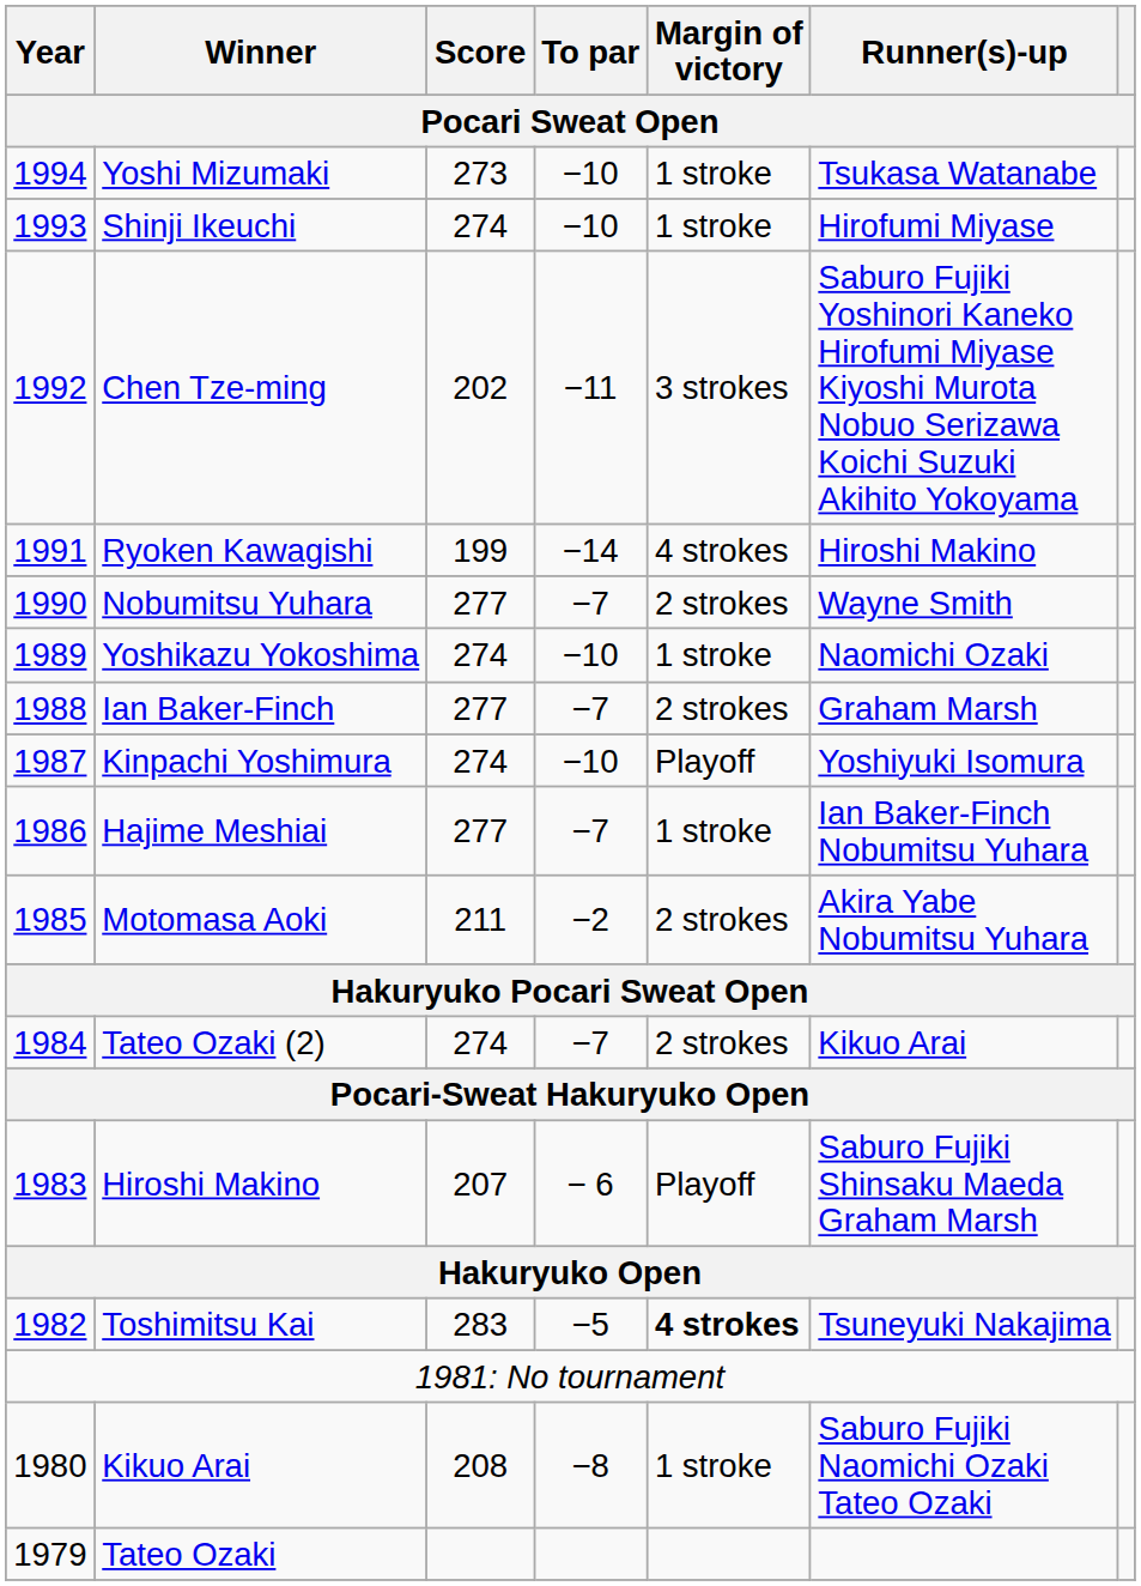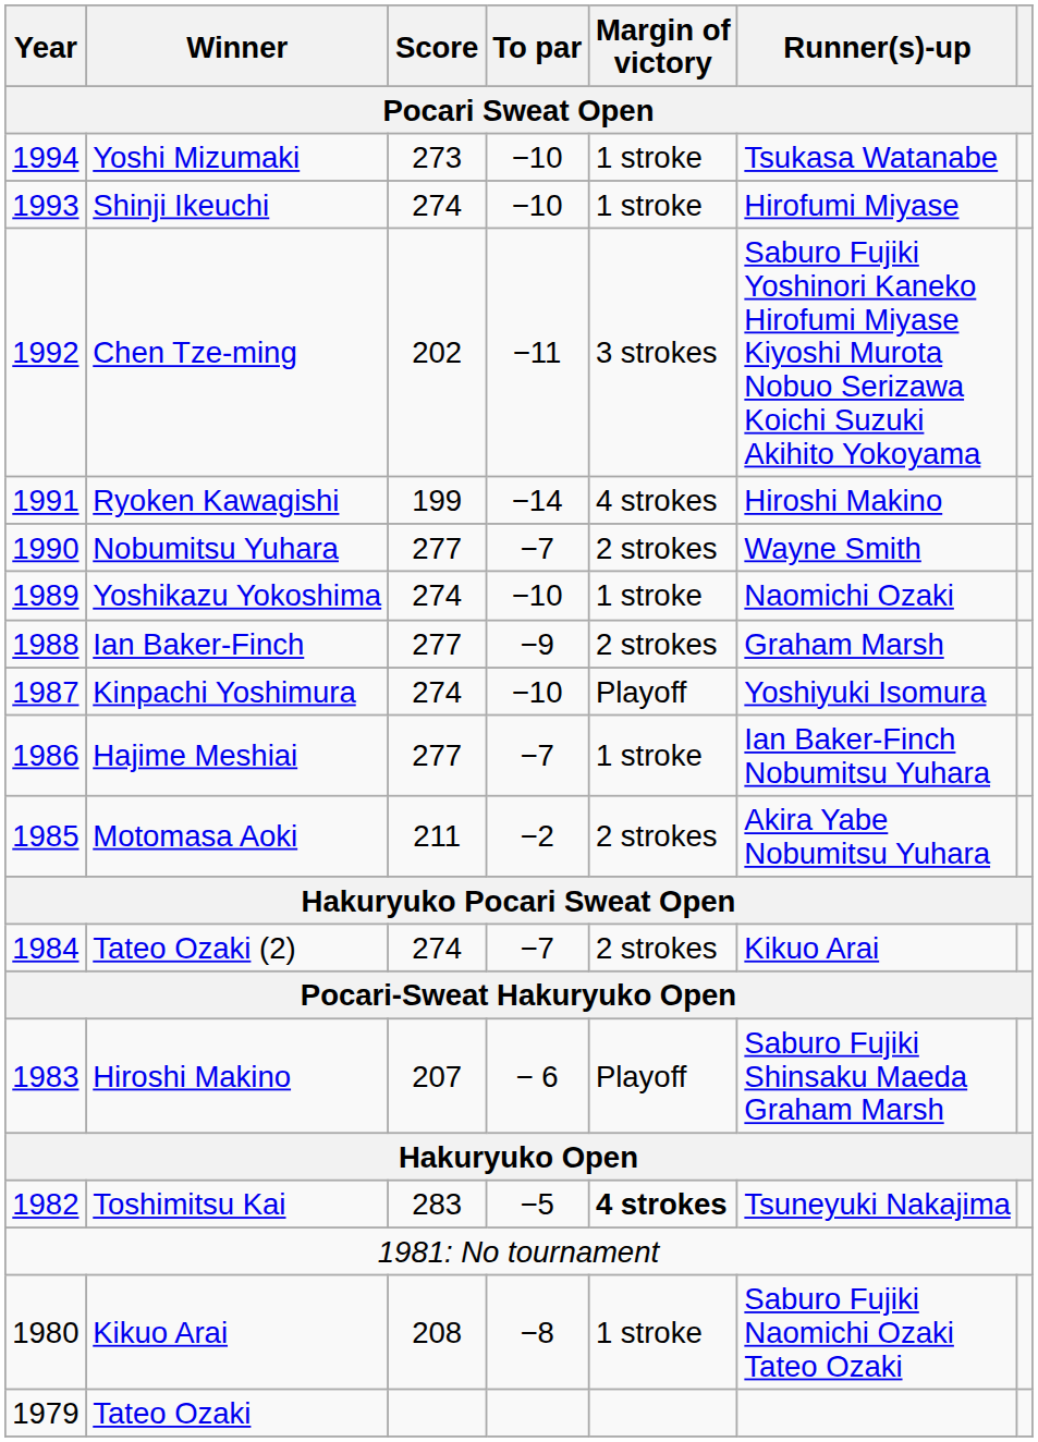 <table class=wikitable style="font-size:95%">
 <tr>
 <th>Year</th>
 <th>Winner</th>
 <th>Score</th>
 <th>To par</th>
 <th>Margin of<br>victory</th>
 <th>Runner(s)-up</th>
 <th></th>
 </tr>
 <tr>
 <th colspan=7>Pocari Sweat Open</th>
 </tr>
 <tr>
 <td><a href='#'>1994</a></td>
 <td> <a href='#'>Yoshi Mizumaki</a></td>
 <td align=center>273</td>
 <td align=center>−10</td>
 <td>1 stroke</td>
 <td> <a href='#'>Tsukasa Watanabe</a></td>
 <td></td>
 </tr>
 <tr>
 <td><a href='#'>1993</a></td>
 <td> <a href='#'>Shinji Ikeuchi</a></td>
 <td align=center>274</td>
 <td align=center>−10</td>
 <td>1 stroke</td>
 <td> <a href='#'>Hirofumi Miyase</a></td>
 <td></td>
 </tr>
 <tr>
 <td><a href='#'>1992</a></td>
 <td> <a href='#'>Chen Tze-ming</a></td>
 <td align=center>202</td>
 <td align=center>−11</td>
 <td>3 strokes</td>
 <td> <a href='#'>Saburo Fujiki</a><br> <a href='#'>Yoshinori Kaneko</a><br> <a href='#'>Hirofumi Miyase</a><br> <a href='#'>Kiyoshi Murota</a><br> <a href='#'>Nobuo Serizawa</a><br> <a href='#'>Koichi Suzuki</a><br> <a href='#'>Akihito Yokoyama</a></td>
 <td></td>
 </tr>
 <tr>
 <td><a href='#'>1991</a></td>
 <td> <a href='#'>Ryoken Kawagishi</a></td>
 <td align=center>199</td>
 <td align=center>−14</td>
 <td>4 strokes</td>
 <td> <a href='#'>Hiroshi Makino</a></td>
 <td></td>
 </tr>
 <tr>
 <td><a href='#'>1990</a></td>
 <td> <a href='#'>Nobumitsu Yuhara</a></td>
 <td align=center>277</td>
 <td align=center>−7</td>
 <td>2 strokes</td>
 <td> <a href='#'>Wayne Smith</a></td>
 <td></td>
 </tr>
 <tr>
 <td><a href='#'>1989</a></td>
 <td> <a href='#'>Yoshikazu Yokoshima</a></td>
 <td align=center>274</td>
 <td align=center>−10</td>
 <td>1 stroke</td>
 <td> <a href='#'>Naomichi Ozaki</a></td>
 <td></td>
 </tr>
 <tr>
 <td><a href='#'>1988</a></td>
 <td> <a href='#'>Ian Baker-Finch</a></td>
 <td align=center>277</td>
-<td align=center>−7</td>
+<td align=center>−9</td>
 <td>2 strokes</td>
 <td> <a href='#'>Graham Marsh</a></td>
 <td></td>
 </tr>
 <tr>
 <td><a href='#'>1987</a></td>
 <td> <a href='#'>Kinpachi Yoshimura</a></td>
 <td align=center>274</td>
 <td align=center>−10</td>
 <td>Playoff</td>
 <td> <a href='#'>Yoshiyuki Isomura</a></td>
 <td></td>
 </tr>
 <tr>
 <td><a href='#'>1986</a></td>
 <td> <a href='#'>Hajime Meshiai</a></td>
 <td align=center>277</td>
 <td align=center>−7</td>
 <td>1 stroke</td>
 <td> <a href='#'>Ian Baker-Finch</a><br> <a href='#'>Nobumitsu Yuhara</a></td>
 <td></td>
 </tr>
 <tr>
 <td><a href='#'>1985</a></td>
 <td> <a href='#'>Motomasa Aoki</a></td>
 <td align=center>211</td>
 <td align=center>−2</td>
 <td>2 strokes</td>
 <td> <a href='#'>Akira Yabe</a><br> <a href='#'>Nobumitsu Yuhara</a></td>
 <td></td>
 </tr>
 <tr>
 <th colspan=7>Hakuryuko Pocari Sweat Open</th>
 </tr>
 <tr>
 <td><a href='#'>1984</a></td>
 <td> <a href='#'>Tateo Ozaki</a> (2)</td>
 <td align=center>274</td>
 <td align=center>−7</td>
 <td>2 strokes</td>
 <td> <a href='#'>Kikuo Arai</a></td>
 <td></td>
 </tr>
 <tr>
 <th colspan=7>Pocari-Sweat Hakuryuko Open</th>
 </tr>
 <tr>
 <td><a href='#'>1983</a></td>
 <td> <a href='#'>Hiroshi Makino</a></td>
 <td align=center>207</td>
 <td align=center>− 6</td>
 <td>Playoff</td>
 <td> <a href='#'>Saburo Fujiki</a><br> <a href='#'>Shinsaku Maeda</a><br> <a href='#'>Graham Marsh</a></td>
 <td></td>
 </tr>
 <tr>
 <th colspan=7>Hakuryuko Open</th>
 </tr>
 <tr>
 <td><a href='#'>1982</a></td>
 <td> <a href='#'>Toshimitsu Kai</a></td>
 <td align=center>283</td>
 <td align=center>−5</td>
 <td><strong>4 strokes</strong></td>
 <td> <a href='#'>Tsuneyuki Nakajima</a></td>
 <td></td>
 </tr>
 <tr>
 <td colspan=7 align=center><em>1981: No tournament</em></td>
 </tr>
 <tr>
 <td>1980</td>
 <td> <a href='#'>Kikuo Arai</a></td>
 <td align=center>208</td>
 <td align=center>−8</td>
 <td>1 stroke</td>
 <td> <a href='#'>Saburo Fujiki</a><br> <a href='#'>Naomichi Ozaki</a><br> <a href='#'>Tateo Ozaki</a></td>
 <td></td>
 </tr>
 <tr>
 <td>1979</td>
 <td> <a href='#'>Tateo Ozaki</a></td>
 <td align=center></td>
 <td align=center></td>
 <td></td>
 <td></td>
 <td></td>
 </tr>
 </table>
